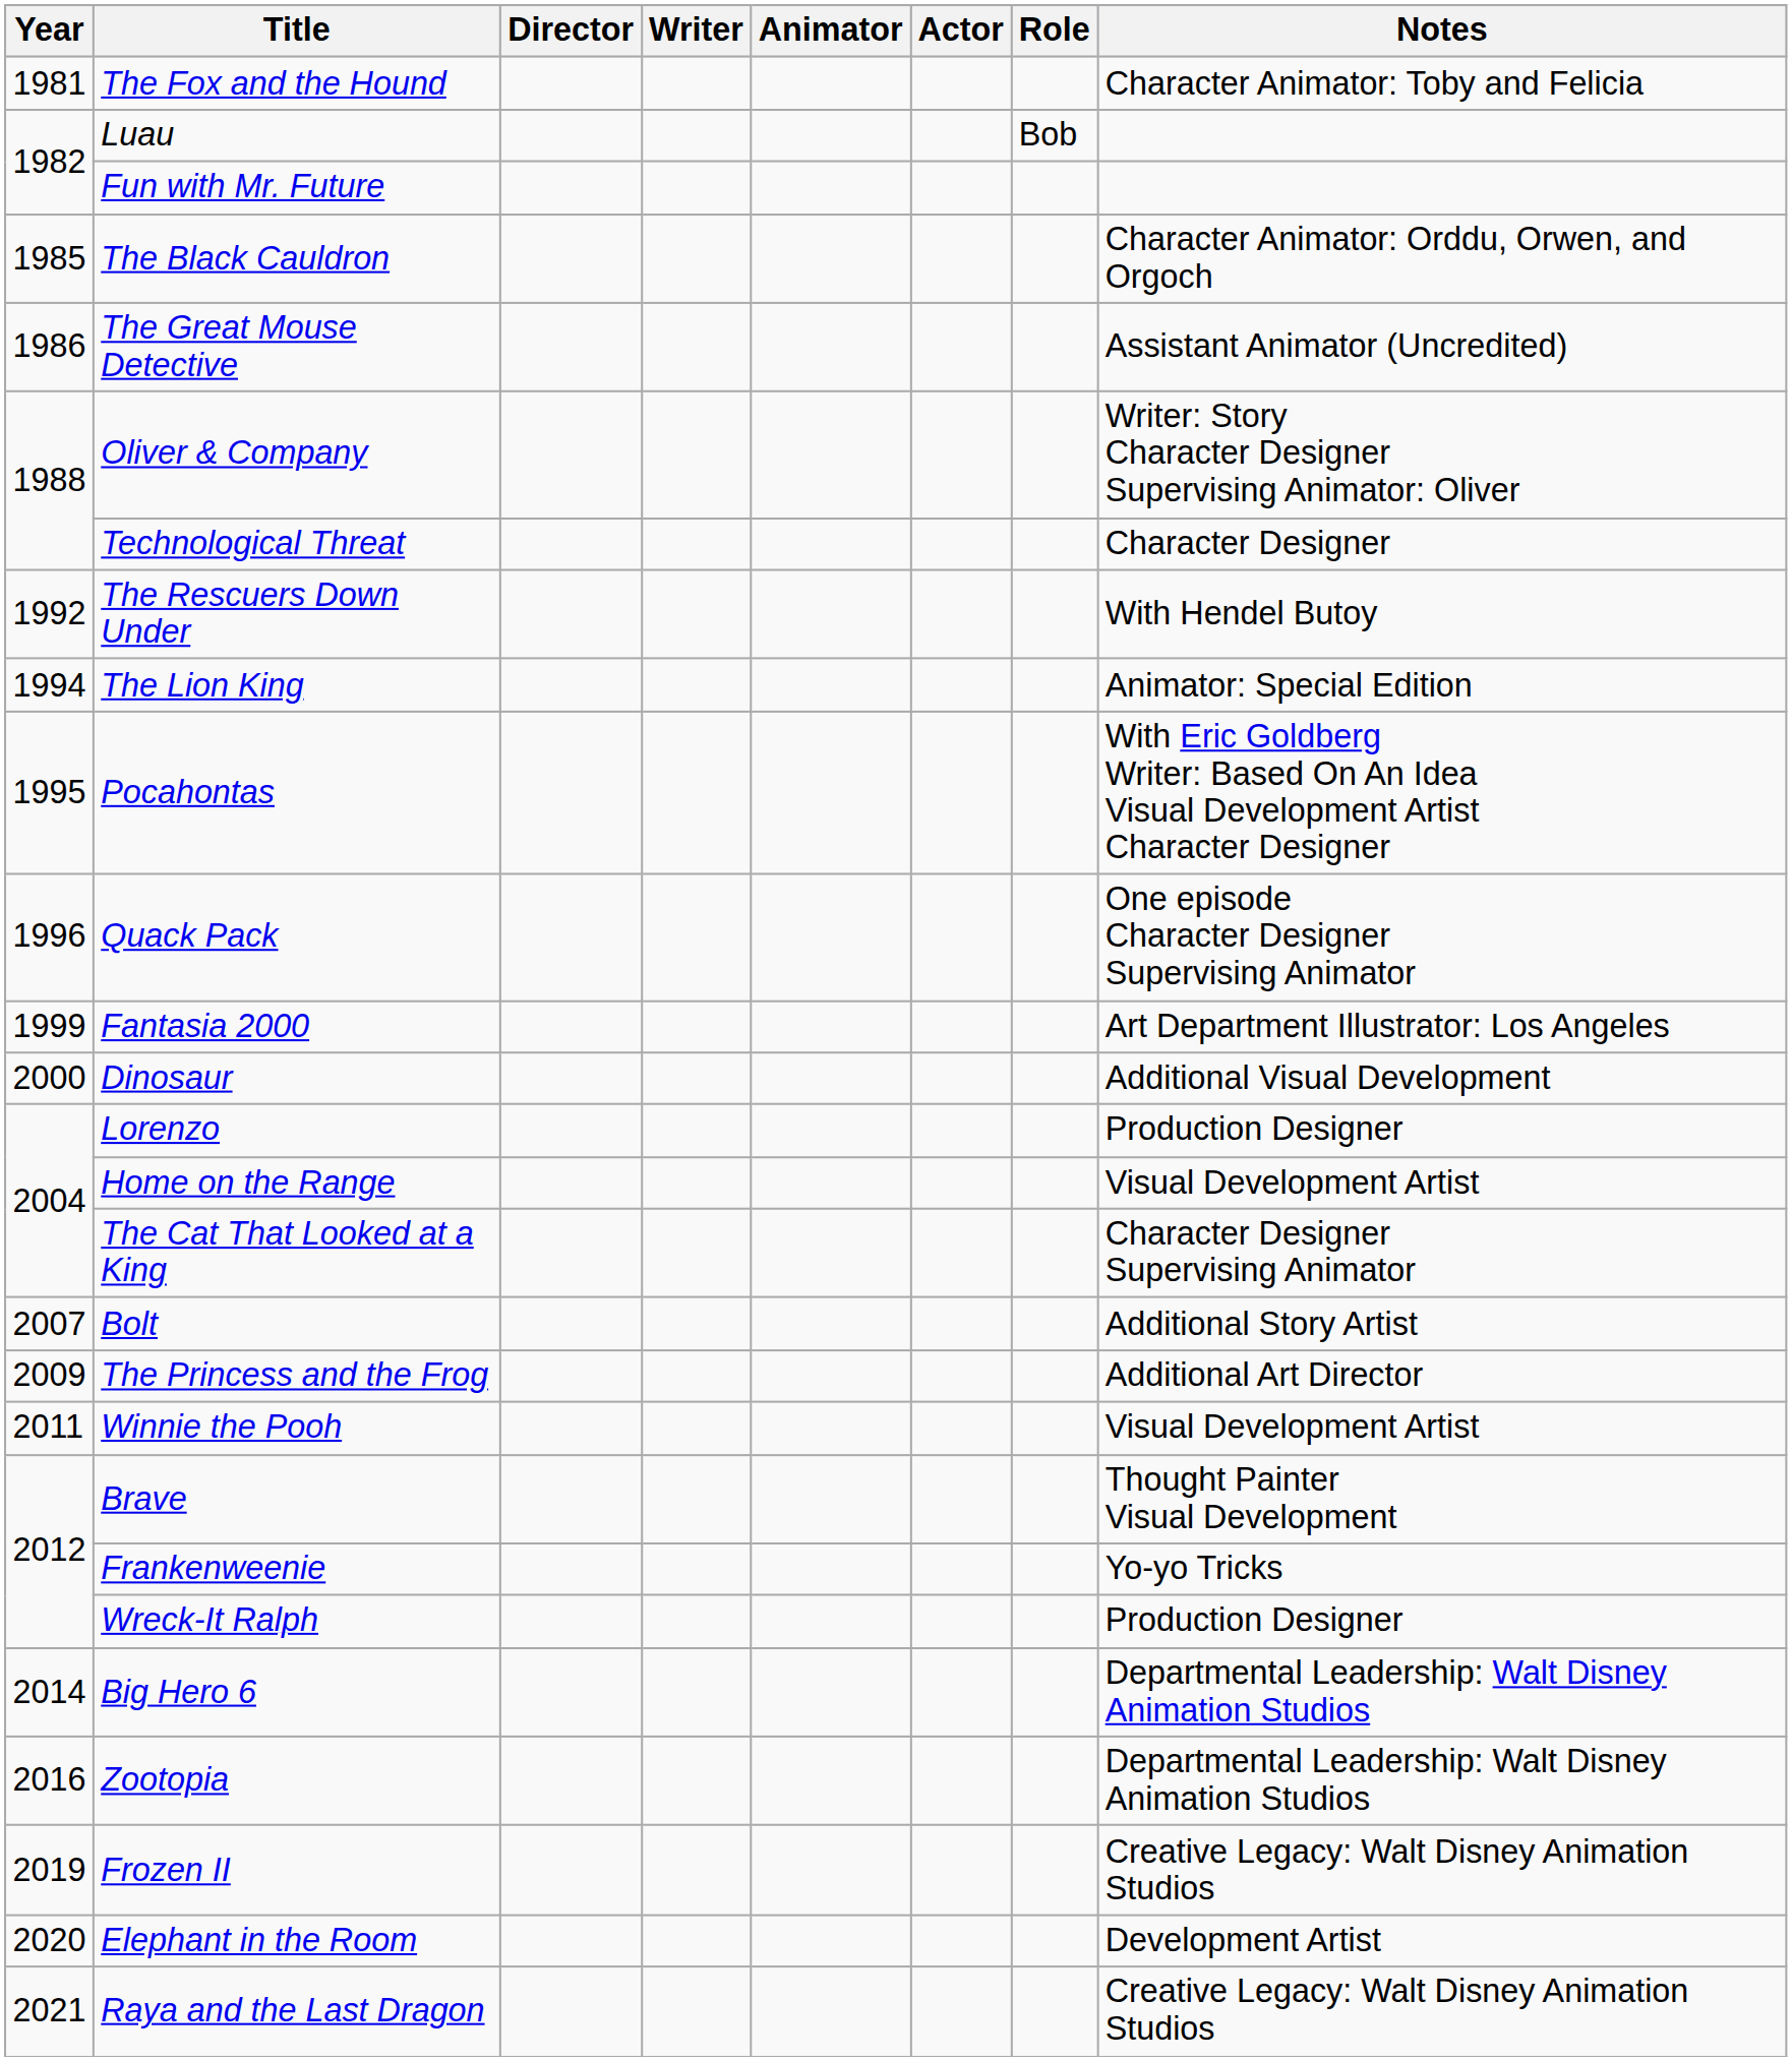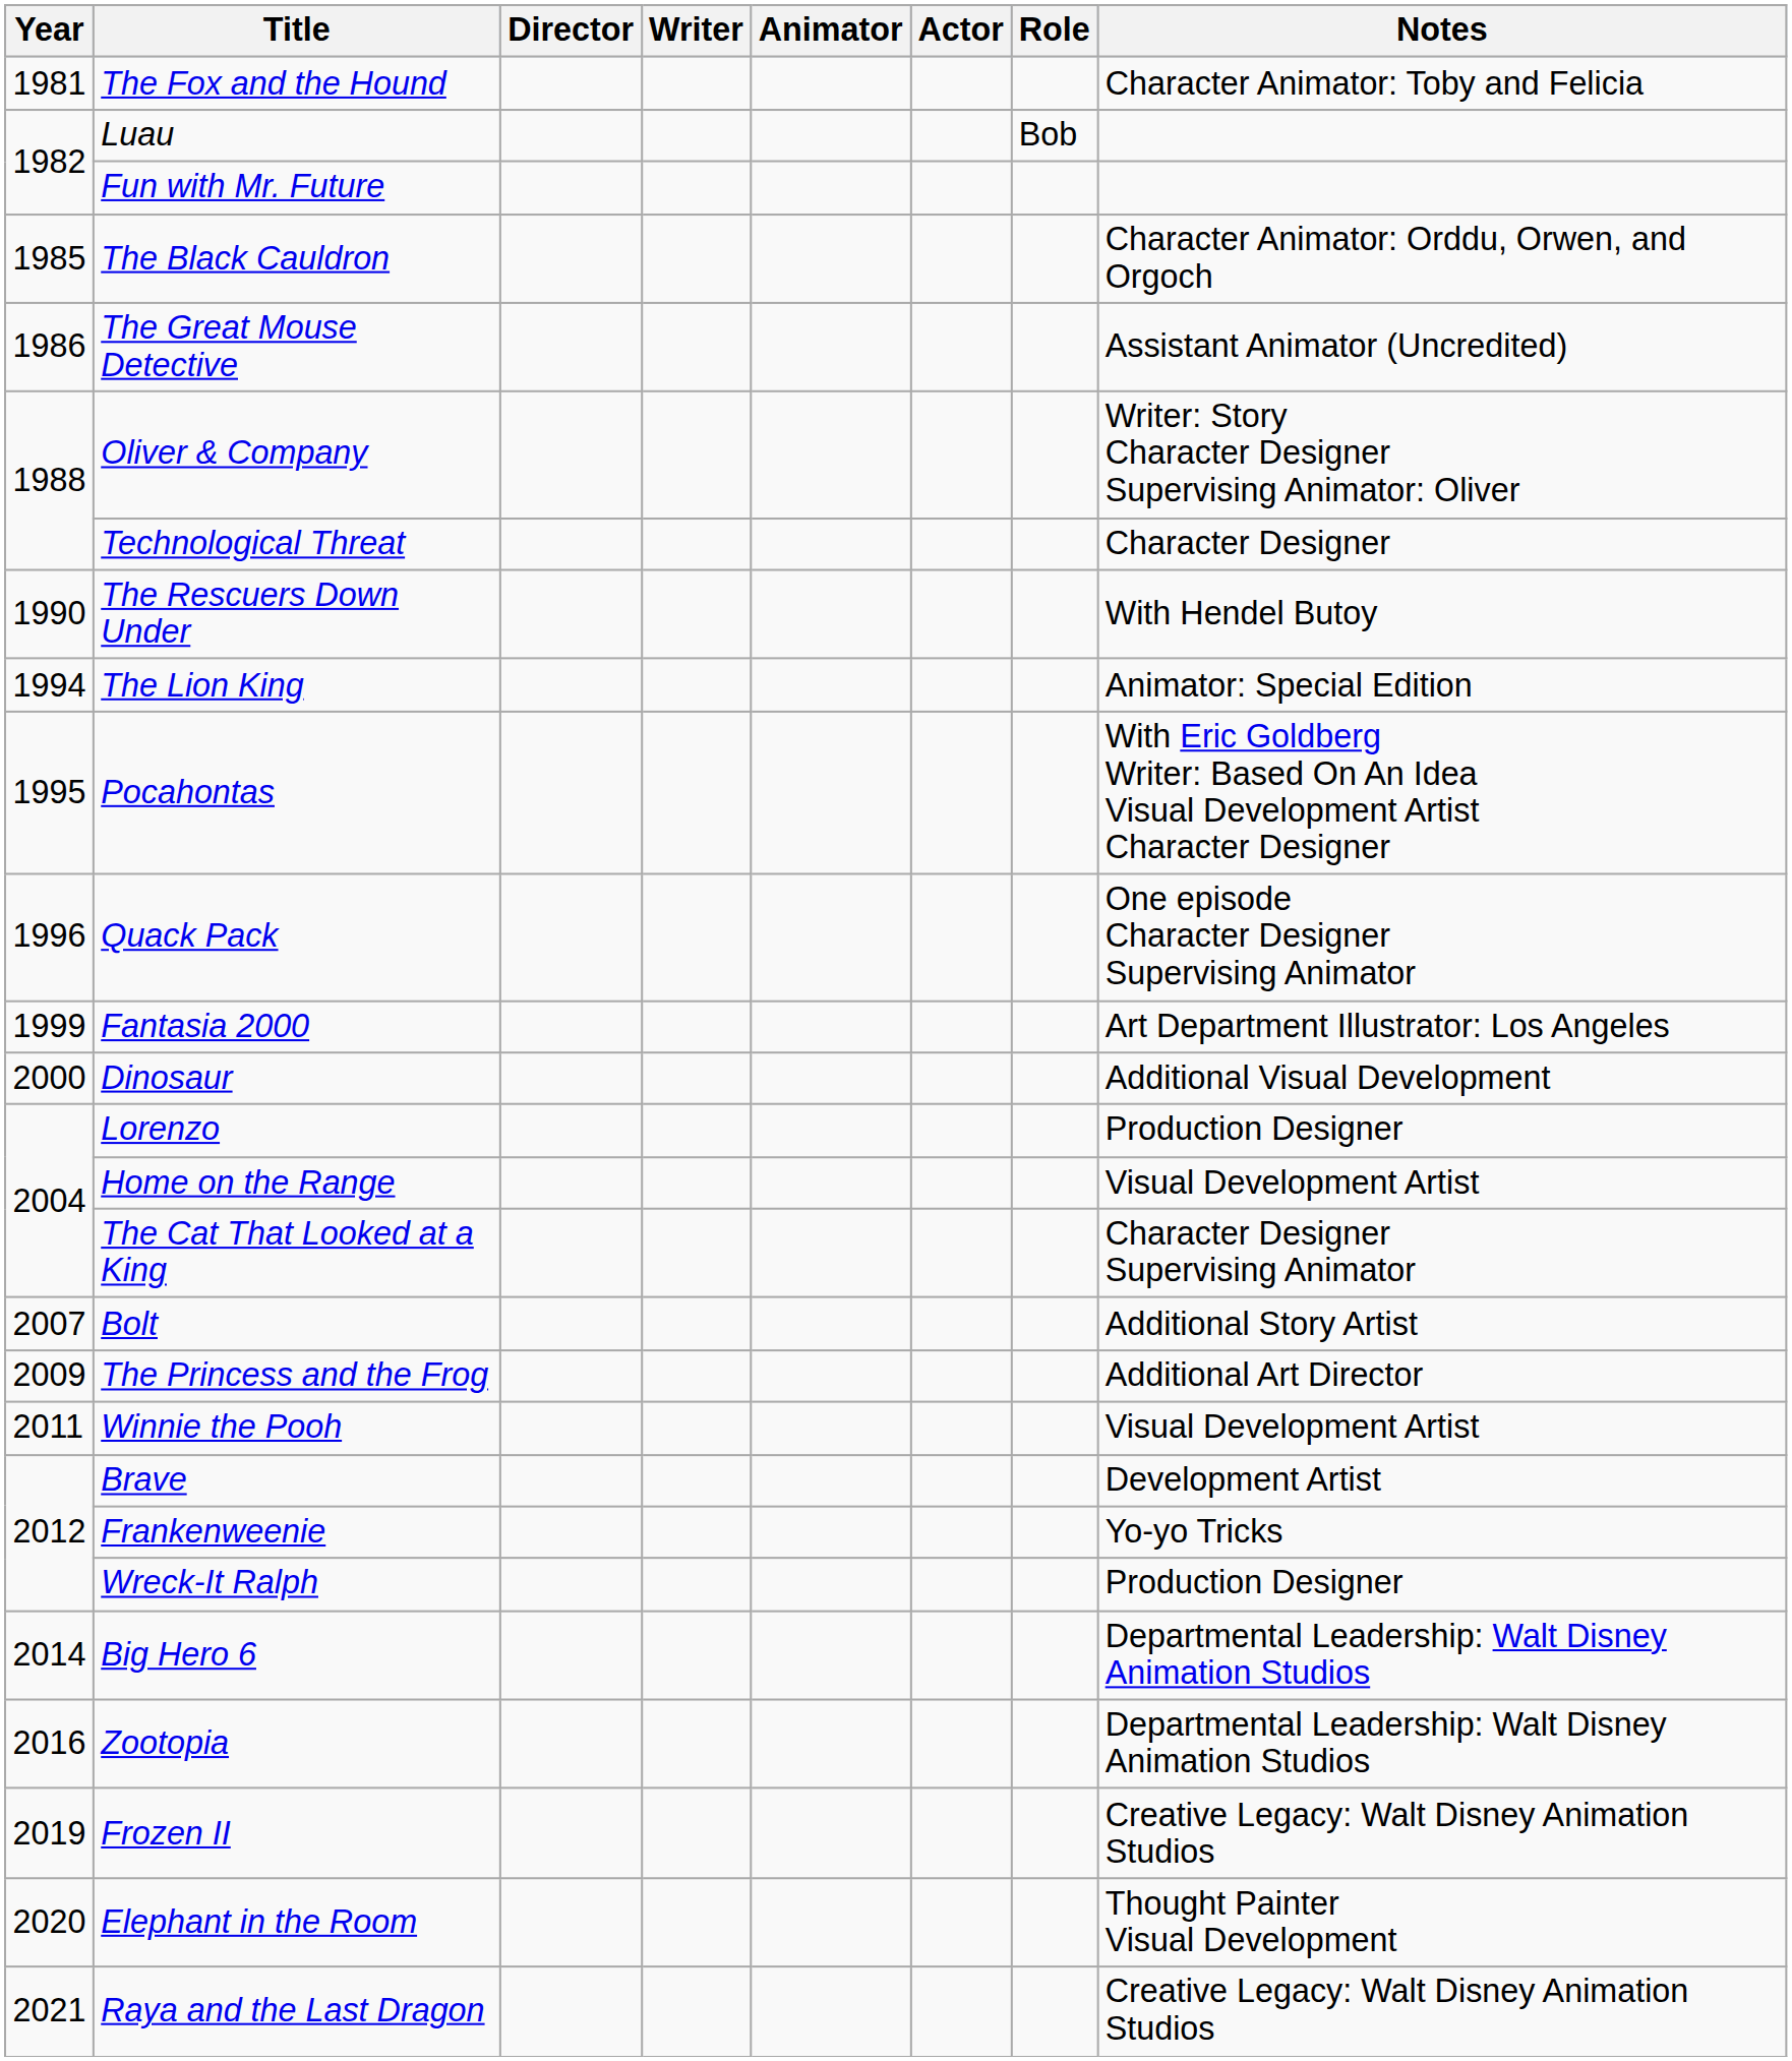 <table class="wikitable">
 <tr style="background:#b0c4de; text-align:center;">
 <th>Year</th>
 <th>Title</th>
 <th>Director</th>
 <th>Writer</th>
 <th>Animator</th>
 <th>Actor</th>
 <th>Role</th>
 <th>Notes</th>
 </tr>
 <tr>
 <td>1981</td>
 <td><em><a href='#'>The Fox and the Hound</a></em></td>
 <td></td>
 <td></td>
 <td></td>
 <td></td>
 <td></td>
 <td>Character Animator: Toby and Felicia</td>
 </tr>
 <tr>
 <td rowspan="2">1982</td>
 <td><em>Luau</em></td>
 <td></td>
 <td></td>
 <td></td>
 <td></td>
 <td>Bob</td>
 <td></td>
 </tr>
 <tr>
 <td><em><a href='#'>Fun with Mr. Future</a></em></td>
 <td></td>
 <td></td>
 <td></td>
 <td></td>
 <td></td>
 <td></td>
 </tr>
 <tr>
 <td>1985</td>
 <td><em><a href='#'>The Black Cauldron</a></em></td>
 <td></td>
 <td></td>
 <td></td>
 <td></td>
 <td></td>
 <td>Character Animator: Orddu, Orwen, and Orgoch</td>
 </tr>
 <tr>
 <td>1986</td>
 <td><em><a href='#'>The Great Mouse Detective</a></em></td>
 <td></td>
 <td></td>
 <td></td>
 <td></td>
 <td></td>
 <td>Assistant Animator (Uncredited)</td>
 </tr>
 <tr>
 <td rowspan="2">1988</td>
 <td><em><a href='#'>Oliver & Company</a></em></td>
 <td></td>
 <td></td>
 <td></td>
 <td></td>
 <td></td>
 <td>Writer: Story<br>Character Designer<br>Supervising Animator: Oliver</td>
 </tr>
 <tr>
 <td><em><a href='#'>Technological Threat</a></em></td>
 <td></td>
 <td></td>
 <td></td>
 <td></td>
 <td></td>
 <td>Character Designer</td>
 </tr>
 <tr>
-<td>1992</td>
+<td>1990</td>
 <td><em><a href='#'>The Rescuers Down Under</a></em></td>
 <td></td>
 <td></td>
 <td></td>
 <td></td>
 <td></td>
 <td>With Hendel Butoy</td>
 </tr>
 <tr>
 <td>1994</td>
 <td><em><a href='#'>The Lion King</a></em></td>
 <td></td>
 <td></td>
 <td></td>
 <td></td>
 <td></td>
 <td>Animator: Special Edition</td>
 </tr>
 <tr>
 <td>1995</td>
 <td><em><a href='#'>Pocahontas</a></em></td>
 <td></td>
 <td></td>
 <td></td>
 <td></td>
 <td></td>
 <td>With <a href='#'>Eric Goldberg</a><br>Writer: Based On An Idea<br>Visual Development Artist<br>Character Designer</td>
 </tr>
 <tr>
 <td>1996</td>
 <td><em><a href='#'>Quack Pack</a></em></td>
 <td></td>
 <td></td>
 <td></td>
 <td></td>
 <td></td>
 <td>One episode<br>Character Designer<br>Supervising Animator</td>
 </tr>
 <tr>
 <td>1999</td>
 <td><em><a href='#'>Fantasia 2000</a></em></td>
 <td></td>
 <td></td>
 <td></td>
 <td></td>
 <td></td>
 <td>Art Department Illustrator: Los Angeles</td>
 </tr>
 <tr>
 <td>2000</td>
 <td><em><a href='#'>Dinosaur</a></em></td>
 <td></td>
 <td></td>
 <td></td>
 <td></td>
 <td></td>
 <td>Additional Visual Development</td>
 </tr>
 <tr>
 <td rowspan="3">2004</td>
 <td><em><a href='#'>Lorenzo</a></em></td>
 <td></td>
 <td></td>
 <td></td>
 <td></td>
 <td></td>
 <td>Production Designer</td>
 </tr>
 <tr>
 <td><em><a href='#'>Home on the Range</a></em></td>
 <td></td>
 <td></td>
 <td></td>
 <td></td>
 <td></td>
 <td>Visual Development Artist</td>
 </tr>
 <tr>
 <td><em><a href='#'>The Cat That Looked at a King</a></em></td>
 <td></td>
 <td></td>
 <td></td>
 <td></td>
 <td></td>
 <td>Character Designer<br>Supervising Animator</td>
 </tr>
 <tr>
 <td>2007</td>
 <td><em><a href='#'>Bolt</a></em></td>
 <td></td>
 <td></td>
 <td></td>
 <td></td>
 <td></td>
 <td>Additional Story Artist</td>
 </tr>
 <tr>
 <td>2009</td>
 <td><em><a href='#'>The Princess and the Frog</a></em></td>
 <td></td>
 <td></td>
 <td></td>
 <td></td>
 <td></td>
 <td>Additional Art Director</td>
 </tr>
 <tr>
 <td>2011</td>
 <td><em><a href='#'>Winnie the Pooh</a></em></td>
 <td></td>
 <td></td>
 <td></td>
 <td></td>
 <td></td>
 <td>Visual Development Artist</td>
 </tr>
 <tr>
 <td rowspan="3">2012</td>
 <td><em><a href='#'>Brave</a></em></td>
 <td></td>
 <td></td>
 <td></td>
 <td></td>
 <td></td>
-<td>Thought Painter<br>Visual Development</td>
+<td>Development Artist</td>
 </tr>
 <tr>
 <td><em><a href='#'>Frankenweenie</a></em></td>
 <td></td>
 <td></td>
 <td></td>
 <td></td>
 <td></td>
 <td>Yo-yo Tricks</td>
 </tr>
 <tr>
 <td><em><a href='#'>Wreck-It Ralph</a></em></td>
 <td></td>
 <td></td>
 <td></td>
 <td></td>
 <td></td>
 <td>Production Designer</td>
 </tr>
 <tr>
 <td>2014</td>
 <td><em><a href='#'>Big Hero 6</a></em></td>
 <td></td>
 <td></td>
 <td></td>
 <td></td>
 <td></td>
 <td>Departmental Leadership: <a href='#'>Walt Disney Animation Studios</a></td>
 </tr>
 <tr>
 <td>2016</td>
 <td><em><a href='#'>Zootopia</a></em></td>
 <td></td>
 <td></td>
 <td></td>
 <td></td>
 <td></td>
 <td>Departmental Leadership: Walt Disney Animation Studios</td>
 </tr>
 <tr>
 <td>2019</td>
 <td><em><a href='#'>Frozen II</a></em></td>
 <td></td>
 <td></td>
 <td></td>
 <td></td>
 <td></td>
 <td>Creative Legacy: Walt Disney Animation Studios</td>
 </tr>
 <tr>
 <td>2020</td>
 <td><em><a href='#'>Elephant in the Room</a></em></td>
 <td></td>
 <td></td>
 <td></td>
 <td></td>
 <td></td>
-<td>Development Artist</td>
+<td>Thought Painter<br>Visual Development</td>
 </tr>
 <tr>
 <td>2021</td>
 <td><em><a href='#'>Raya and the Last Dragon</a></em></td>
 <td></td>
 <td></td>
 <td></td>
 <td></td>
 <td></td>
 <td>Creative Legacy: Walt Disney Animation Studios</td>
 </tr>
 </table>
